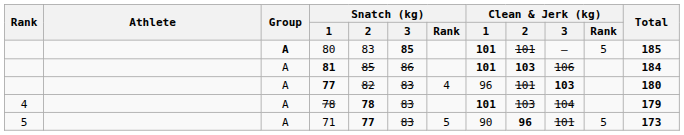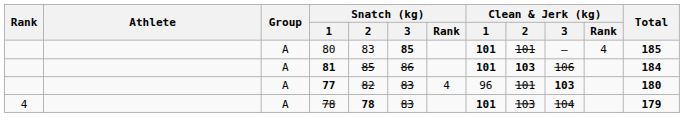 <table class = "wikitable" style="text-align:center;">
 <tr>
 <th rowspan=2 width=40>Rank</th>
 <th rowspan=2 width=250>Athlete</th>
 <th rowspan=2 width=50>Group</th>
 <th colspan=4>Snatch (kg)</th>
 <th colspan=4>Clean & Jerk (kg)</th>
 <th rowspan=2 width=60>Total</th>
 </tr>
 <tr>
 <th width=40>1</th>
 <th width=40>2</th>
 <th width=40>3</th>
 <th width=40>Rank</th>
 <th width=40>1</th>
 <th width=40>2</th>
 <th width=40>3</th>
 <th width=40>Rank</th>
 </tr>
 <tr>
 <td></td>
 <td align=left></td>
-<td><strong>A</strong></td>
+<td>A</td>
 <td>80</td>
 <td>83</td>
 <td><strong>85</strong></td>
 <td></td>
 <td><strong>101</strong></td>
 <td><s>101</s></td>
 <td>—</td>
-<td>5</td>
+<td>4</td>
 <td><strong>185</strong></td>
 </tr>
 <tr>
 <td></td>
 <td align=left></td>
 <td>A</td>
 <td><strong>81</strong></td>
 <td><s>85</s></td>
 <td><s>86</s></td>
 <td></td>
 <td><strong>101</strong></td>
 <td><strong>103</strong></td>
 <td><s>106</s></td>
 <td></td>
 <td><strong>184</strong></td>
 </tr>
 <tr>
 <td></td>
 <td align=left></td>
 <td>A</td>
 <td><strong>77</strong></td>
 <td><s>82</s></td>
 <td><s>83</s></td>
 <td>4</td>
 <td>96</td>
 <td><s>101</s></td>
 <td><strong>103</strong></td>
 <td></td>
 <td><strong>180</strong></td>
 </tr>
 <tr>
 <td>4</td>
 <td align=left></td>
 <td>A</td>
 <td><s>78</s></td>
 <td><strong>78</strong></td>
 <td><s>83</s></td>
 <td></td>
 <td><strong>101</strong></td>
 <td><s>103</s></td>
 <td><s>104</s></td>
 <td></td>
 <td><strong>179</strong></td>
 </tr>
-<tr>
-<td>5</td>
-<td align=left></td>
-<td>A</td>
-<td>71</td>
-<td><strong>77</strong></td>
-<td><s>83</s></td>
-<td>5</td>
-<td>90</td>
-<td><strong>96</strong></td>
-<td><s>101</s></td>
-<td>5</td>
-<td><strong>173</strong></td>
-</tr>
 </table>
